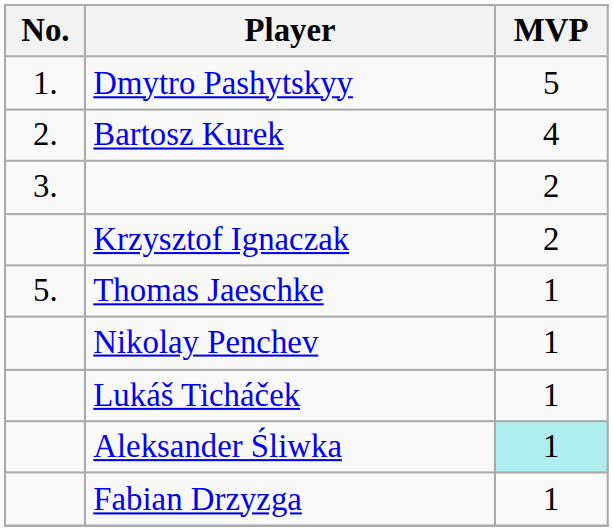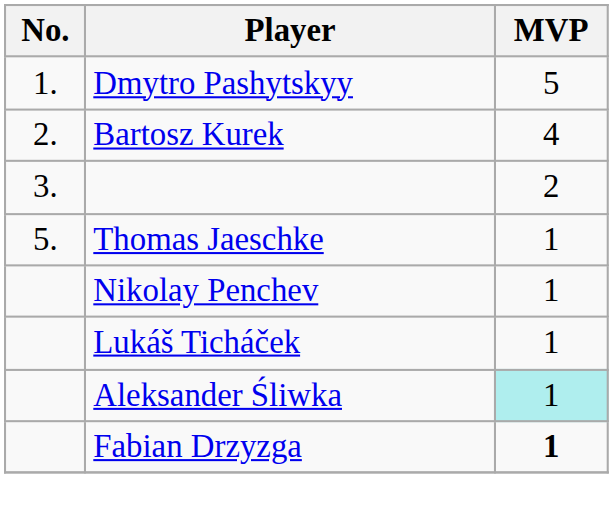 <table class="wikitable sortable">
 <tr>
 <th style="width:2em">No.</th>
 <th style="width:12em">Player</th>
 <th style="width:3em">MVP</th>
 </tr>
 <tr>
 <td align=center>1.</td>
 <td> <a href='#'>Dmytro Pashytskyy</a></td>
 <td align=center>5</td>
 </tr>
 <tr>
 <td align=center>2.</td>
 <td> <a href='#'>Bartosz Kurek</a></td>
 <td align=center>4</td>
 </tr>
 <tr>
 <td align=center>3.</td>
 <td> </td>
-<td align=center>2</td>
-</tr>
-<tr>
-<td align=center></td>
-<td> <a href='#'>Krzysztof Ignaczak</a></td>
 <td align=center>2</td>
 </tr>
 <tr>
 <td align=center>5.</td>
 <td> <a href='#'>Thomas Jaeschke</a></td>
 <td align=center>1</td>
 </tr>
 <tr>
 <td align=center></td>
 <td> <a href='#'>Nikolay Penchev</a></td>
 <td align=center>1</td>
 </tr>
 <tr>
 <td align=center></td>
 <td> <a href='#'>Lukáš Ticháček</a></td>
 <td align=center>1</td>
 </tr>
 <tr>
 <td align=center></td>
 <td> <a href='#'>Aleksander Śliwka</a></td>
 <td align=center style="background: paleturquoise;">1</td>
 </tr>
 <tr>
 <td align=center></td>
 <td> <a href='#'>Fabian Drzyzga</a></td>
-<td align=center>1</td>
+<td align=center><strong>1</strong></td>
 </tr>
 <tr>
 </tr>
 </table>
